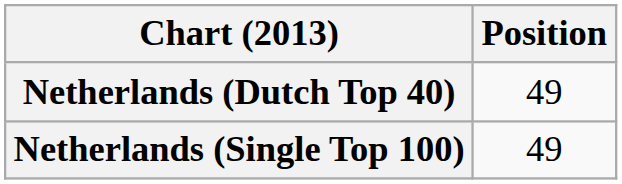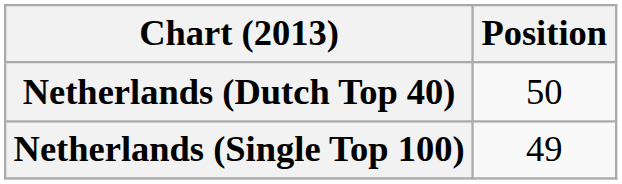 <table class="wikitable sortable plainrowheaders">
 <tr>
 <th>Chart (2013)</th>
 <th>Position</th>
 </tr>
 <tr>
 <th scope="row">Netherlands (Dutch Top 40)</th>
-<td align="center">49</td>
+<td align="center">50</td>
 </tr>
 <tr>
 <th scope="row">Netherlands (Single Top 100)</th>
 <td align="center">49</td>
 </tr>
 </table>
